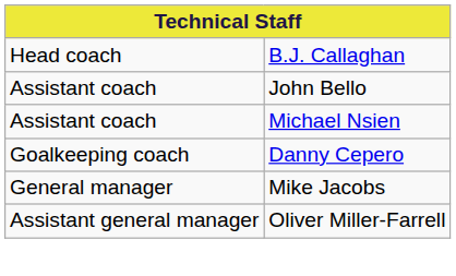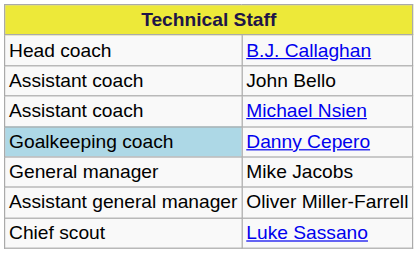 <table class="wikitable sortable">
 <tr>
 <th style="background:#EDE939; color:#201547;" scope="col" colspan="2">Technical Staff</th>
 </tr>
 <tr>
 <td>Head coach</td>
 <td><a href='#'>B.J. Callaghan</a></td>
 </tr>
 <tr>
 <td>Assistant coach</td>
 <td>John Bello</td>
 </tr>
 <tr>
 <td>Assistant coach</td>
 <td><a href='#'>Michael Nsien</a></td>
 </tr>
 <tr>
-<td>Goalkeeping coach</td>
+<td style="background: lightblue;">Goalkeeping coach</td>
 <td><a href='#'>Danny Cepero</a></td>
 </tr>
 <tr>
 <td>General manager</td>
 <td>Mike Jacobs</td>
 </tr>
 <tr>
 <td>Assistant general manager</td>
 <td>Oliver Miller-Farrell</td>
 </tr>
+<tr>
+<td>Chief scout</td>
+<td><a href='#'>Luke Sassano</a></td>
+</tr>
 </table>
